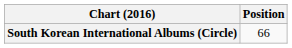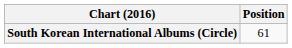 <table class="wikitable plainrowheaders">
 <tr>
 <th>Chart (2016)</th>
 <th>Position</th>
 </tr>
 <tr>
 <th scope="row">South Korean International Albums (Circle)</th>
-<td align="center">66</td>
+<td align="center">61</td>
 </tr>
 </table>
